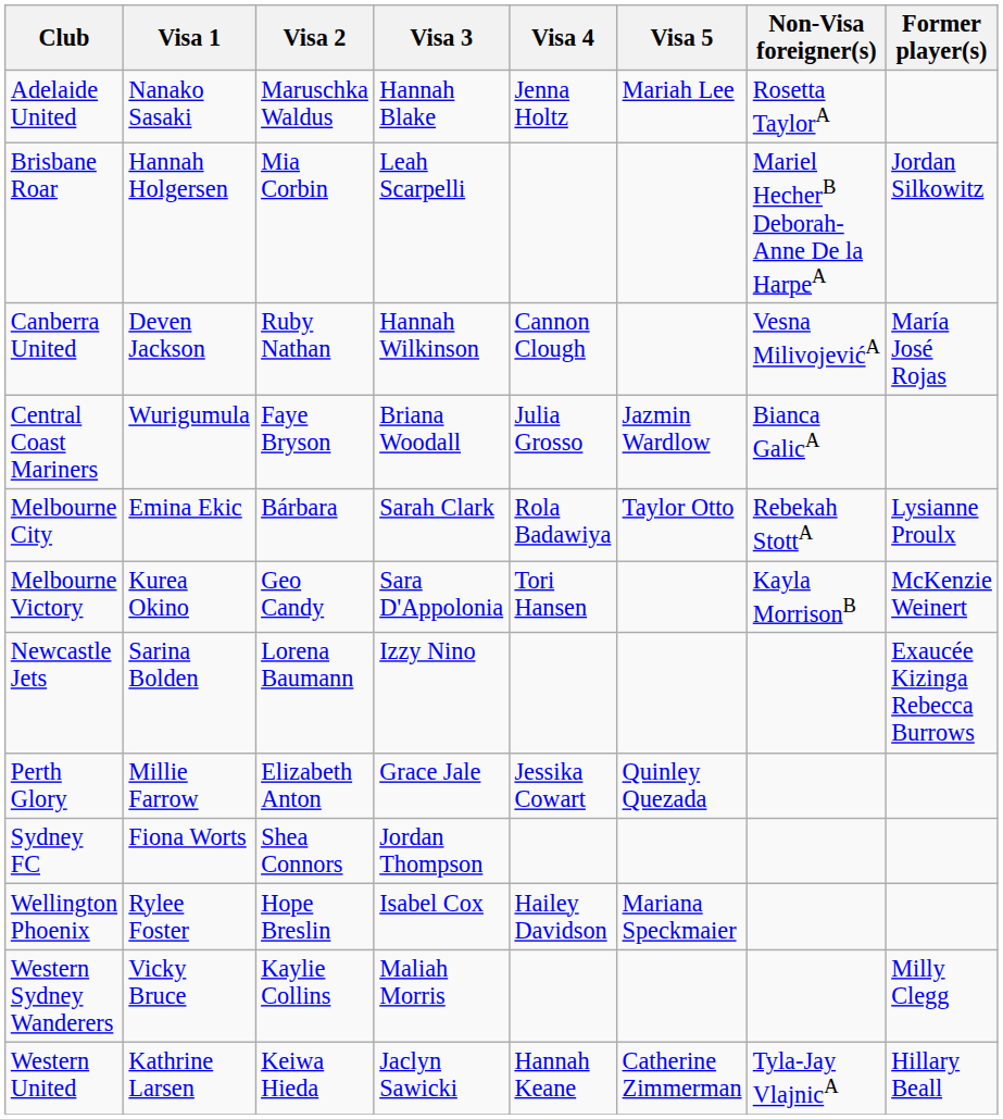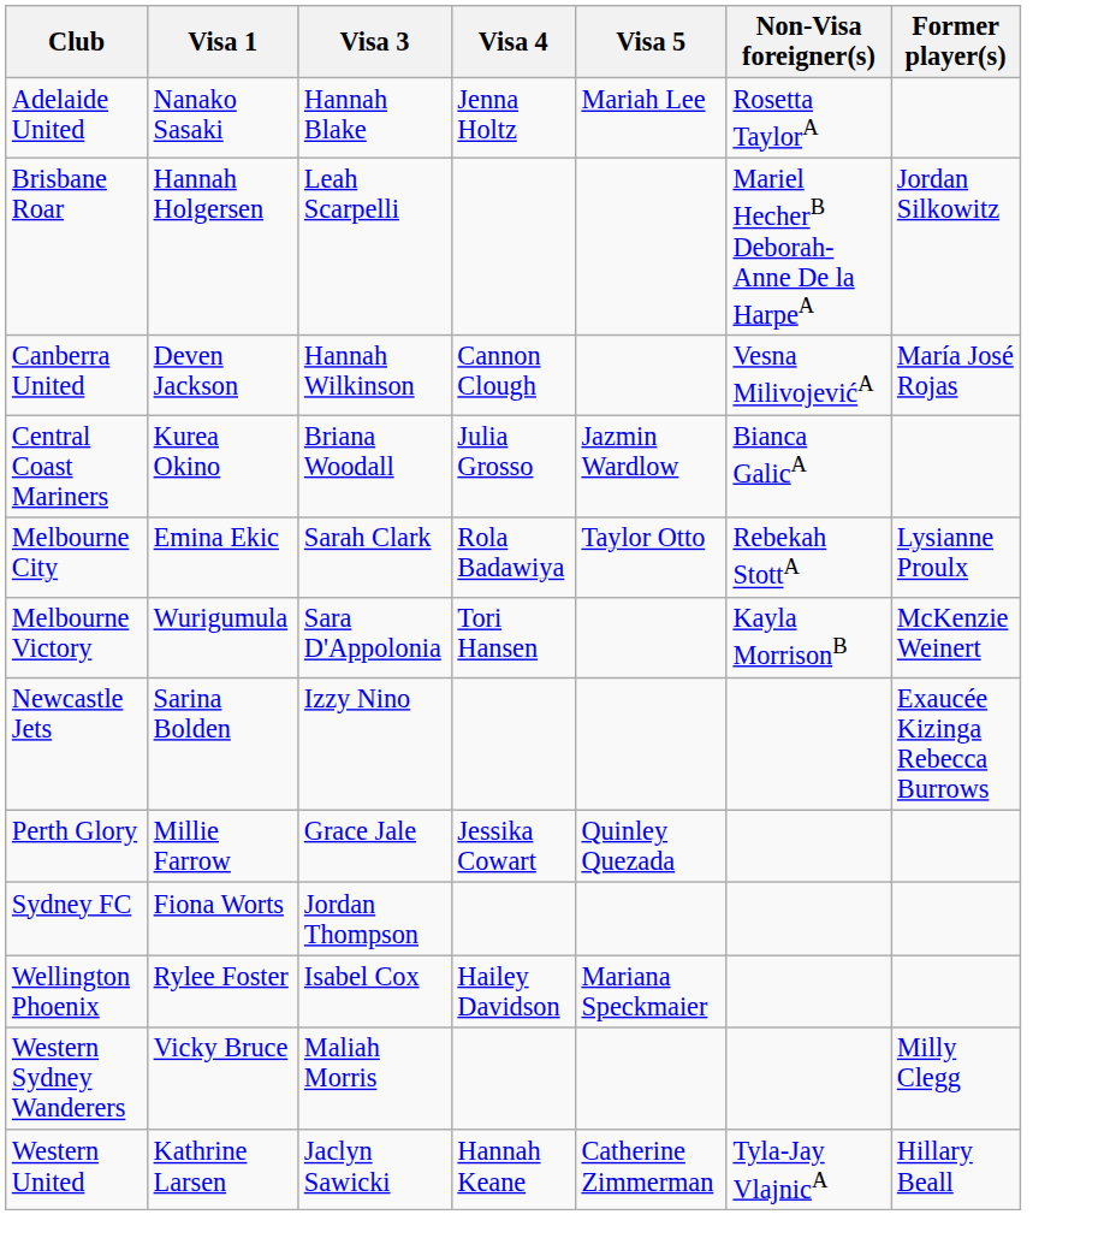 <table class="wikitable sortable">
 <tr>
 <th>Club</th>
 <th>Visa 1</th>
-<th>Visa 2</th>
 <th>Visa 3</th>
 <th>Visa 4</th>
 <th>Visa 5</th>
 <th>Non-Visa foreigner(s)</th>
 <th>Former player(s)</th>
 </tr>
 <tr style="vertical-align:top;">
 <td><a href='#'>Adelaide United</a></td>
 <td> <a href='#'>Nanako Sasaki</a></td>
-<td> <a href='#'>Maruschka Waldus</a></td>
 <td> <a href='#'>Hannah Blake</a></td>
 <td> <a href='#'>Jenna Holtz</a></td>
 <td> <a href='#'>Mariah Lee</a></td>
 <td> <a href='#'>Rosetta Taylor</a><sup>A</sup></td>
 <td></td>
 </tr>
 <tr style="vertical-align:top;">
 <td><a href='#'>Brisbane Roar</a></td>
 <td> <a href='#'>Hannah Holgersen</a></td>
-<td> <a href='#'>Mia Corbin</a></td>
 <td> <a href='#'>Leah Scarpelli</a></td>
 <td></td>
 <td></td>
 <td> <a href='#'>Mariel Hecher</a><sup>B</sup> <br> <a href='#'>Deborah-Anne De la Harpe</a><sup>A</sup></td>
 <td> <a href='#'>Jordan Silkowitz</a></td>
 </tr>
 <tr style="vertical-align:top;">
 <td><a href='#'>Canberra United</a></td>
 <td> <a href='#'>Deven Jackson</a></td>
-<td> <a href='#'>Ruby Nathan</a></td>
 <td> <a href='#'>Hannah Wilkinson</a></td>
 <td> <a href='#'>Cannon Clough</a></td>
 <td></td>
 <td> <a href='#'>Vesna Milivojević</a><sup>A</sup></td>
 <td> <a href='#'>María José Rojas</a></td>
 </tr>
 <tr style="vertical-align:top;">
 <td><a href='#'>Central Coast Mariners</a></td>
-<td> <a href='#'>Wurigumula</a></td>
-<td> <a href='#'>Faye Bryson</a></td>
+<td> <a href='#'>Kurea Okino</a></td>
 <td> <a href='#'>Briana Woodall</a></td>
 <td> <a href='#'>Julia Grosso</a></td>
 <td> <a href='#'>Jazmin Wardlow</a></td>
 <td> <a href='#'>Bianca Galic</a><sup>A</sup></td>
 <td></td>
 </tr>
 <tr style="vertical-align:top;">
 <td><a href='#'>Melbourne City</a></td>
 <td> <a href='#'>Emina Ekic</a></td>
-<td> <a href='#'>Bárbara</a></td>
 <td> <a href='#'>Sarah Clark</a></td>
 <td> <a href='#'>Rola Badawiya</a></td>
 <td> <a href='#'>Taylor Otto</a></td>
 <td> <a href='#'>Rebekah Stott</a><sup>A</sup></td>
 <td> <a href='#'>Lysianne Proulx</a></td>
 </tr>
 <tr style="vertical-align:top;">
 <td><a href='#'>Melbourne Victory</a></td>
-<td> <a href='#'>Kurea Okino</a></td>
-<td> <a href='#'>Geo Candy</a></td>
+<td> <a href='#'>Wurigumula</a></td>
 <td> <a href='#'>Sara D'Appolonia</a></td>
 <td> <a href='#'>Tori Hansen</a></td>
 <td></td>
 <td> <a href='#'>Kayla Morrison</a><sup>B</sup></td>
 <td> <a href='#'>McKenzie Weinert</a></td>
 </tr>
 <tr style="vertical-align:top;">
 <td><a href='#'>Newcastle Jets</a></td>
 <td> <a href='#'>Sarina Bolden</a></td>
-<td> <a href='#'>Lorena Baumann</a></td>
 <td> <a href='#'>Izzy Nino</a></td>
 <td></td>
 <td></td>
 <td></td>
 <td> <a href='#'>Exaucée Kizinga</a> <br> <a href='#'>Rebecca Burrows</a></td>
 </tr>
 <tr style="vertical-align:top;">
 <td><a href='#'>Perth Glory</a></td>
 <td> <a href='#'>Millie Farrow</a></td>
-<td> <a href='#'>Elizabeth Anton</a></td>
 <td> <a href='#'>Grace Jale</a></td>
 <td> <a href='#'>Jessika Cowart</a></td>
 <td> <a href='#'>Quinley Quezada</a></td>
 <td></td>
 <td></td>
 </tr>
 <tr style="vertical-align:top;">
 <td><a href='#'>Sydney FC</a></td>
 <td> <a href='#'>Fiona Worts</a></td>
-<td> <a href='#'>Shea Connors</a></td>
 <td> <a href='#'>Jordan Thompson</a></td>
 <td></td>
 <td></td>
 <td></td>
 <td></td>
 </tr>
 <tr style="vertical-align:top;">
 <td><a href='#'>Wellington Phoenix</a></td>
 <td> <a href='#'>Rylee Foster</a></td>
-<td> <a href='#'>Hope Breslin</a></td>
 <td> <a href='#'>Isabel Cox</a></td>
 <td> <a href='#'>Hailey Davidson</a></td>
 <td> <a href='#'>Mariana Speckmaier</a></td>
 <td></td>
 <td></td>
 </tr>
 <tr style="vertical-align:top;">
 <td><a href='#'>Western Sydney Wanderers</a></td>
 <td> <a href='#'>Vicky Bruce</a></td>
-<td> <a href='#'>Kaylie Collins</a></td>
 <td> <a href='#'>Maliah Morris</a></td>
 <td></td>
 <td></td>
 <td></td>
 <td> <a href='#'>Milly Clegg</a></td>
 </tr>
 <tr style="vertical-align:top;">
 <td><a href='#'>Western United</a></td>
 <td> <a href='#'>Kathrine Larsen</a></td>
-<td> <a href='#'>Keiwa Hieda</a></td>
 <td> <a href='#'>Jaclyn Sawicki</a></td>
 <td> <a href='#'>Hannah Keane</a></td>
 <td> <a href='#'>Catherine Zimmerman</a></td>
 <td> <a href='#'>Tyla-Jay Vlajnic</a><sup>A</sup></td>
 <td> <a href='#'>Hillary Beall</a></td>
 </tr>
 </table>
